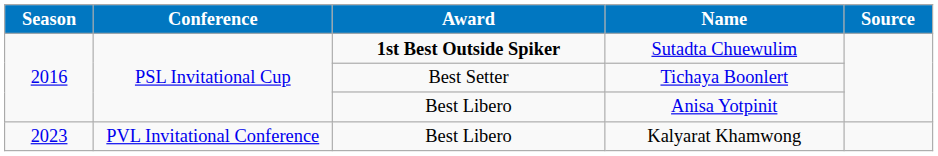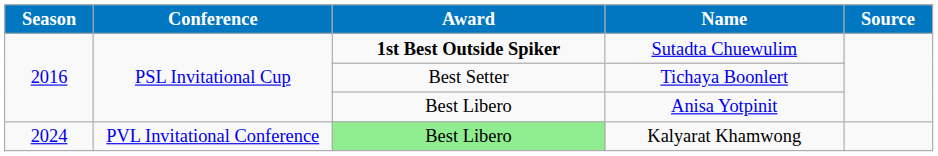 <table class="wikitable">
 <tr>
 <th width=70px style="background: #0177C1; color: white; text-align: center"><strong>Season</strong></th>
 <th width=200px style="background: #0177C1; color: White"><strong>Conference</strong></th>
 <th width=230px style="background: #0177C1; color: White"><strong>Award</strong></th>
 <th width=200px style="background: #0177C1; color: White"><strong>Name</strong></th>
 <th width=70px style="background: #0177C1; color: White"><strong>Source</strong></th>
 </tr>
 <tr align=center>
 <td rowspan=3><a href='#'>2016</a></td>
 <td rowspan=3><a href='#'>PSL Invitational Cup</a></td>
 <td><strong>1st Best Outside Spiker</strong></td>
 <td><a href='#'>Sutadta Chuewulim</a></td>
 <td rowspan=3></td>
 </tr>
 <tr align=center>
 <td>Best Setter</td>
 <td><a href='#'>Tichaya Boonlert</a></td>
 </tr>
 <tr align=center>
 <td>Best Libero</td>
 <td><a href='#'>Anisa Yotpinit</a></td>
 </tr>
 <tr align=center>
-<td><a href='#'>2023</a></td>
+<td><a href='#'>2024</a></td>
 <td><a href='#'>PVL Invitational Conference</a></td>
-<td>Best Libero</td>
+<td style="background: lightgreen;">Best Libero</td>
 <td>Kalyarat Khamwong</td>
 <td></td>
 </tr>
 </table>
